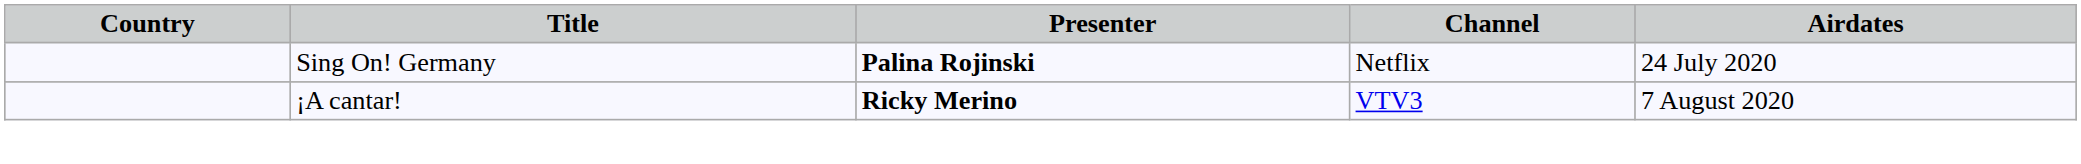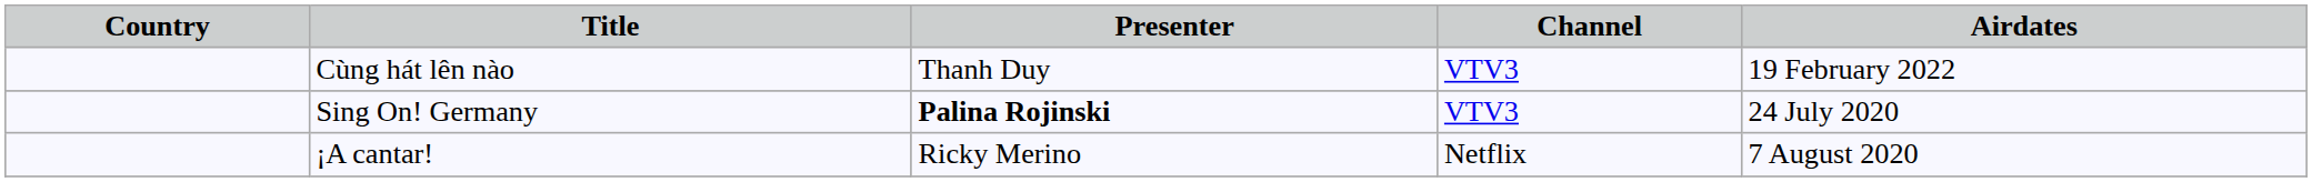 <table class="wikitable sortable" style="text-align:left; font-size:100%; line-height:16px; background:#F8F8FF; width:100%;">
 <tr>
 <th scope="col" style="background-color:#cccfcf;">Country</th>
 <th scope="col" style="background-color:#cccfcf;">Title</th>
 <th scope="col" style="background-color:#cccfcf;">Presenter</th>
 <th scope="col" style="background-color:#cccfcf;">Channel</th>
 <th scope="col" style="background-color:#cccfcf;">Airdates</th>
 </tr>
 <tr>
 <td></td>
+<td>Cùng hát lên nào</td>
+<td>Thanh Duy</td>
+<td><a href='#'>VTV3</a></td>
+<td>19 February 2022</td>
+</tr>
+<tr>
+<td></td>
 <td>Sing On! Germany</td>
 <td><strong>Palina Rojinski</strong></td>
-<td>Netflix</td>
+<td><a href='#'>VTV3</a></td>
 <td>24 July 2020</td>
 </tr>
 <tr>
 <td></td>
 <td>¡A cantar!</td>
-<td><strong>Ricky Merino</strong></td>
-<td><a href='#'>VTV3</a></td>
+<td>Ricky Merino</td>
+<td>Netflix</td>
 <td>7 August 2020</td>
 </tr>
 </table>
